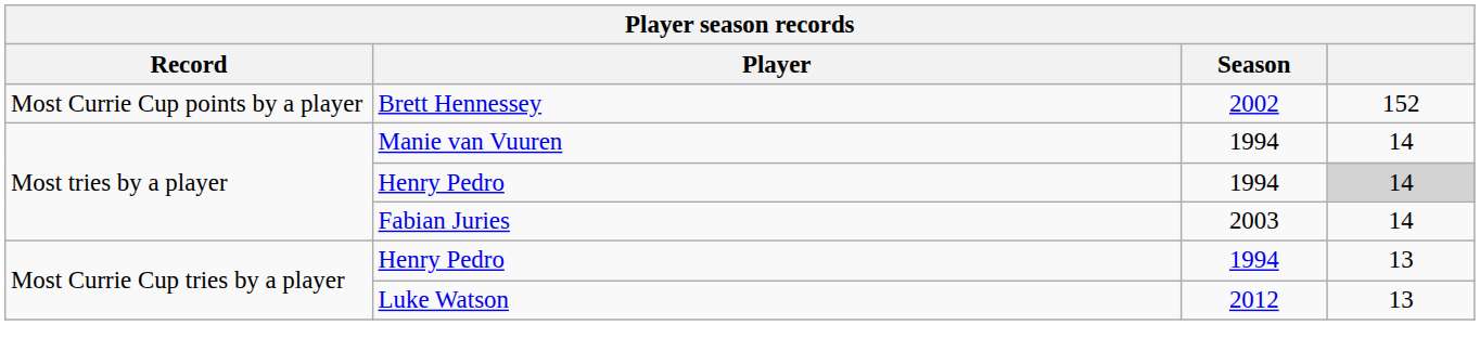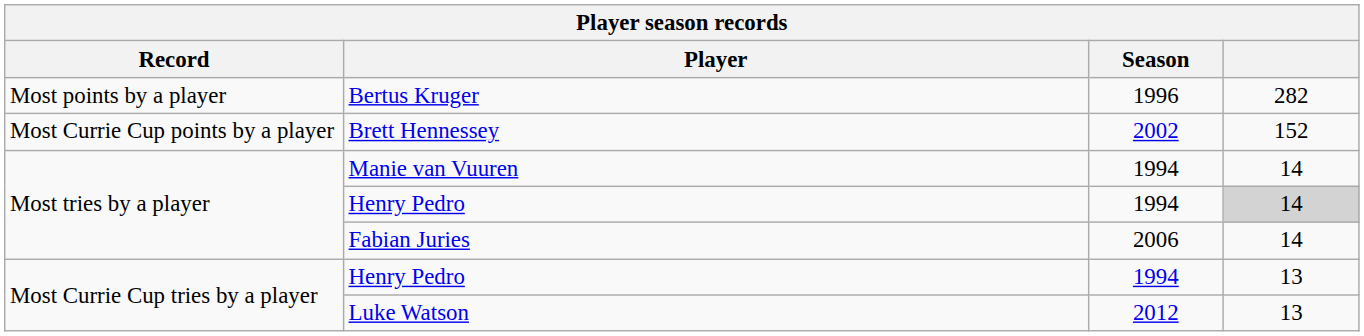 <table class="wikitable collapsible" style="width:75%">
 <tr>
 <th colspan="4">Player season records</th>
 </tr>
 <tr>
 <th style="width:25%">Record</th>
 <th style="width:55%">Player</th>
 <th style="width:10%">Season</th>
 <th style="width:10%"></th>
+</tr>
+<tr>
+<td>Most points by a player</td>
+<td><a href='#'>Bertus Kruger</a></td>
+<td style="text-align:center">1996</td>
+<td style="text-align:center">282</td>
 </tr>
 <tr>
 <td>Most Currie Cup points by a player</td>
 <td><a href='#'>Brett Hennessey</a></td>
 <td style="text-align:center"><a href='#'>2002</a></td>
 <td style="text-align:center">152</td>
 </tr>
 <tr>
 <td rowspan="3">Most tries by a player</td>
 <td><a href='#'>Manie van Vuuren</a></td>
 <td style="text-align:center">1994</td>
 <td style="text-align:center">14</td>
 </tr>
 <tr>
 <td><a href='#'>Henry Pedro</a></td>
 <td style="text-align:center">1994</td>
 <td style="background: lightgrey; text-align:center">14</td>
 </tr>
 <tr>
 <td><a href='#'>Fabian Juries</a></td>
-<td style="text-align:center">2003</td>
+<td style="text-align:center">2006</td>
 <td style="text-align:center">14</td>
 </tr>
 <tr>
 <td rowspan="2">Most Currie Cup tries by a player</td>
 <td><a href='#'>Henry Pedro</a></td>
 <td style="text-align:center"><a href='#'>1994</a></td>
 <td style="text-align:center">13</td>
 </tr>
 <tr>
 <td><a href='#'>Luke Watson</a></td>
 <td style="text-align:center"><a href='#'>2012</a></td>
 <td style="text-align:center">13</td>
 </tr>
 </table>
